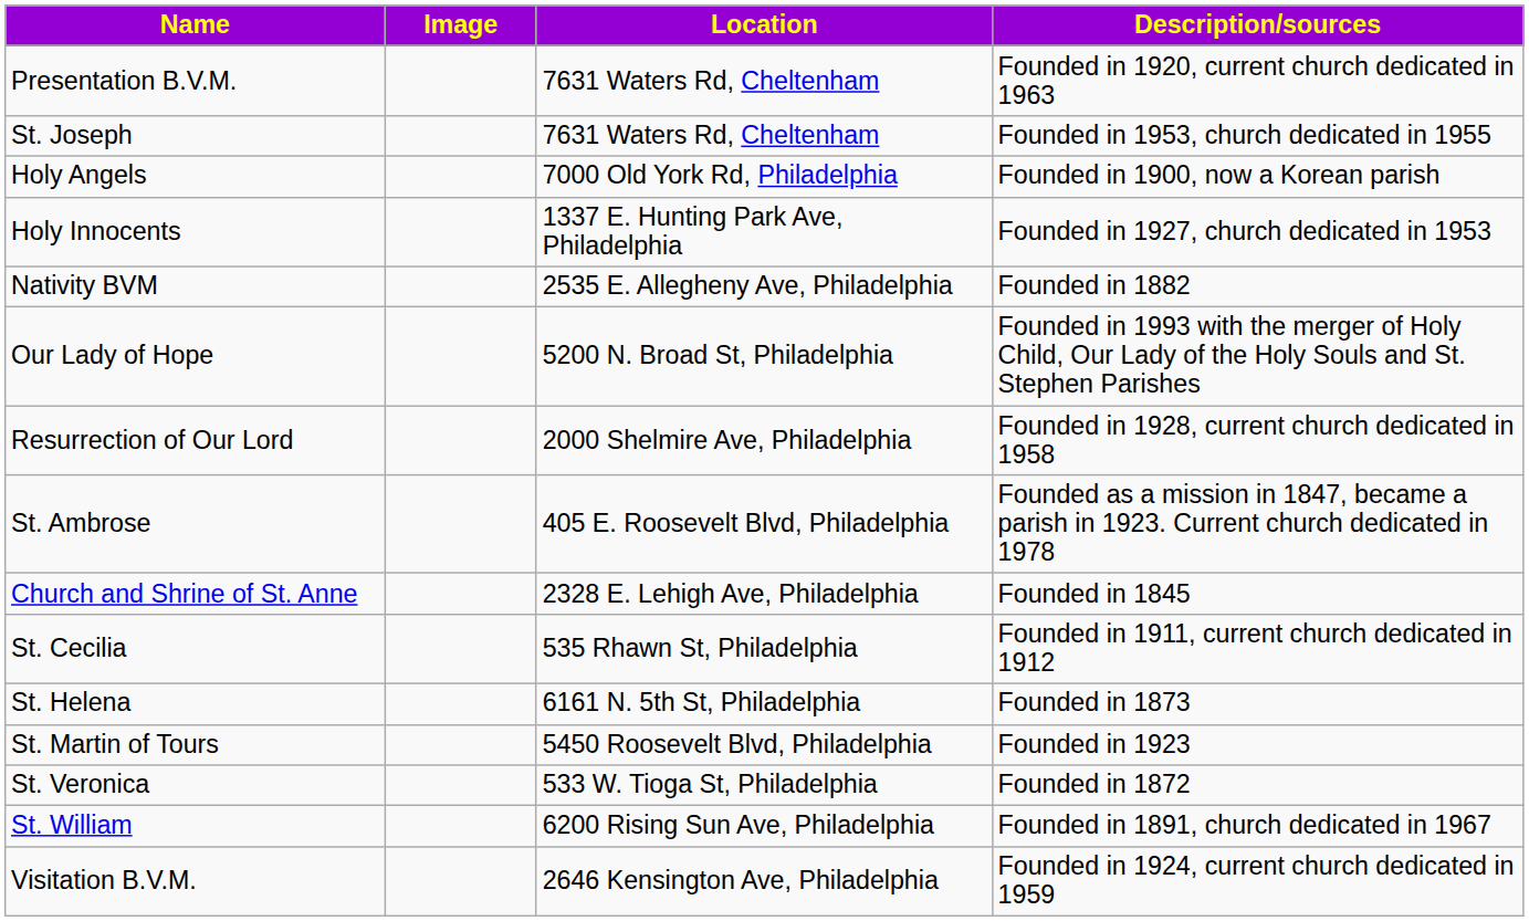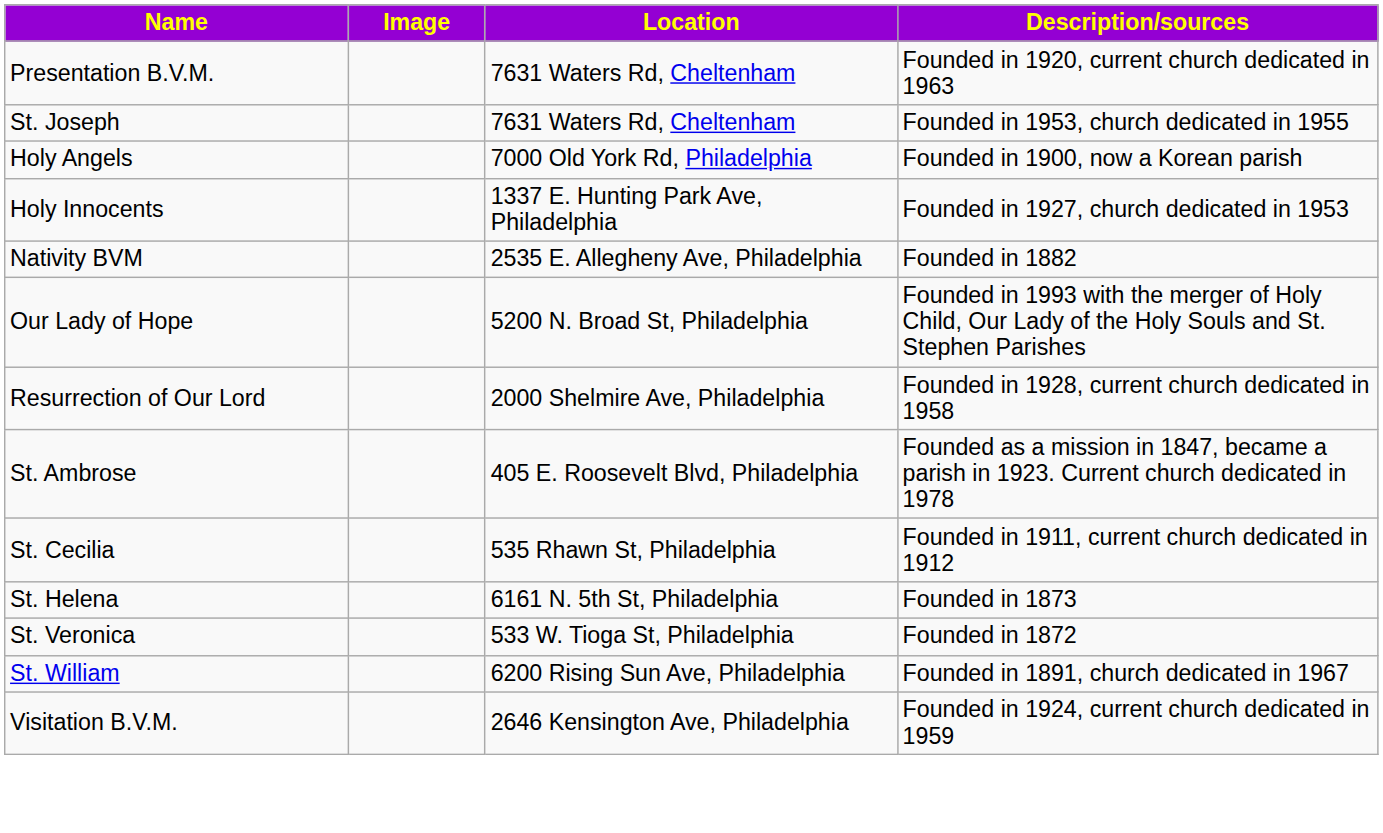 <table class="wikitable sortable" style="width:75%">
 <tr>
 <th style="background:darkviolet; color:yellow;" width="25%"><strong>Name</strong></th>
 <th style="background:darkviolet; color:yellow;" width="10%"><strong>Image</strong></th>
 <th style="background:darkviolet; color:yellow;" width="30%"><strong>Location</strong></th>
 <th style="background:darkviolet; color:yellow;" width="35%"><strong>Description/sources</strong></th>
 </tr>
 <tr>
 <td>Presentation B.V.M.</td>
 <td></td>
 <td>7631 Waters Rd, <a href='#'>Cheltenham</a></td>
 <td>Founded in 1920, current church dedicated in 1963</td>
 </tr>
 <tr>
 <td>St. Joseph</td>
 <td></td>
 <td>7631 Waters Rd, <a href='#'>Cheltenham</a></td>
 <td>Founded in 1953, church dedicated in 1955</td>
 </tr>
 <tr>
 <td>Holy Angels</td>
 <td></td>
 <td>7000 Old York Rd, <a href='#'>Philadelphia</a></td>
 <td>Founded in 1900, now a Korean parish</td>
 </tr>
 <tr>
 <td>Holy Innocents</td>
 <td></td>
 <td>1337 E. Hunting Park Ave, Philadelphia</td>
 <td>Founded in 1927, church dedicated in 1953</td>
 </tr>
 <tr>
 <td>Nativity BVM</td>
 <td></td>
 <td>2535 E. Allegheny Ave, Philadelphia</td>
 <td>Founded in 1882</td>
 </tr>
 <tr>
 <td>Our Lady of Hope</td>
 <td></td>
 <td>5200 N. Broad St, Philadelphia</td>
 <td>Founded in 1993 with the merger of Holy Child, Our Lady of the Holy Souls and St. Stephen Parishes</td>
 </tr>
 <tr>
 <td>Resurrection of Our Lord</td>
 <td></td>
 <td>2000 Shelmire Ave, Philadelphia</td>
 <td>Founded in 1928, current church dedicated in 1958</td>
 </tr>
 <tr>
 <td>St. Ambrose</td>
 <td></td>
 <td>405 E. Roosevelt Blvd, Philadelphia</td>
 <td>Founded as a mission in 1847, became a parish in 1923. Current church dedicated in 1978</td>
 </tr>
 <tr>
-<td><a href='#'>Church and Shrine of St. Anne</a></td>
-<td></td>
-<td>2328 E. Lehigh Ave, Philadelphia</td>
-<td>Founded in 1845</td>
-</tr>
-<tr>
 <td>St. Cecilia</td>
 <td></td>
 <td>535 Rhawn St, Philadelphia</td>
 <td>Founded in 1911, current church dedicated in 1912</td>
 </tr>
 <tr>
 <td>St. Helena</td>
 <td></td>
 <td>6161 N. 5th St, Philadelphia</td>
 <td>Founded in 1873</td>
-</tr>
-<tr>
-<td>St. Martin of Tours</td>
-<td></td>
-<td>5450 Roosevelt Blvd, Philadelphia</td>
-<td>Founded in 1923</td>
 </tr>
 <tr>
 <td>St. Veronica</td>
 <td></td>
 <td>533 W. Tioga St, Philadelphia</td>
 <td>Founded in 1872</td>
 </tr>
 <tr>
 <td><a href='#'>St. William</a></td>
 <td></td>
 <td>6200 Rising Sun Ave, Philadelphia</td>
 <td>Founded in 1891, church dedicated in 1967</td>
 </tr>
 <tr>
 <td>Visitation B.V.M.</td>
 <td></td>
 <td>2646 Kensington Ave, Philadelphia</td>
 <td>Founded in 1924, current church dedicated in 1959</td>
 </tr>
 </table>
